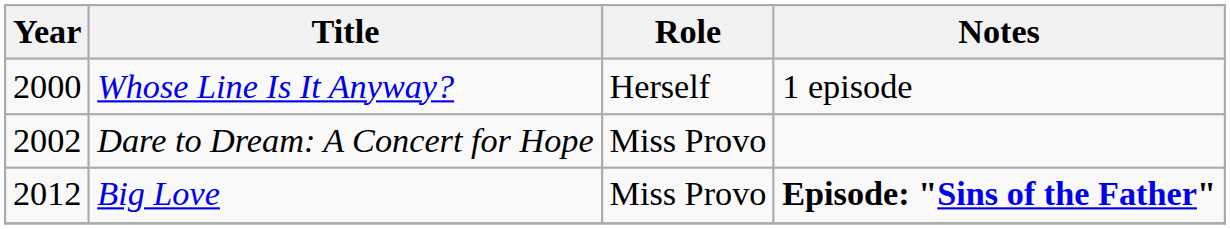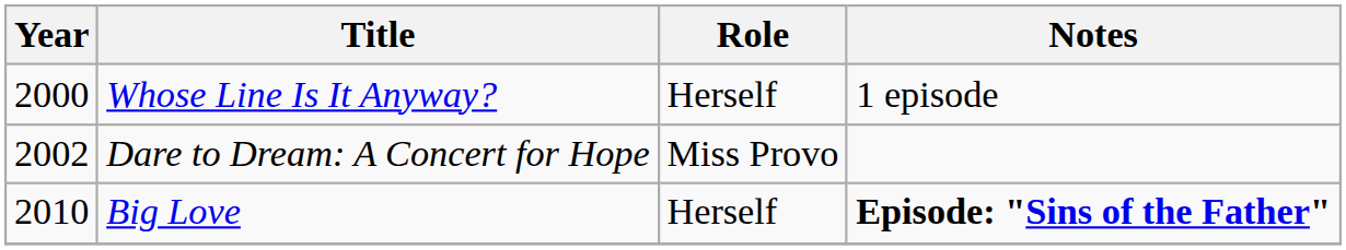 <table class="wikitable sortable">
 <tr>
 <th>Year</th>
 <th>Title</th>
 <th>Role</th>
 <th>Notes</th>
 </tr>
 <tr>
 <td>2000</td>
 <td><em><a href='#'>Whose Line Is It Anyway?</a></em></td>
 <td>Herself</td>
 <td>1 episode</td>
 </tr>
 <tr>
 <td>2002</td>
 <td><em>Dare to Dream: A Concert for Hope </em></td>
 <td>Miss Provo</td>
 <td></td>
 </tr>
 <tr>
-<td>2012</td>
+<td>2010</td>
 <td><em><a href='#'>Big Love</a></em></td>
-<td>Miss Provo</td>
+<td>Herself</td>
 <td><strong>Episode: "<a href='#'>Sins of the Father</a>"</strong></td>
 </tr>
 <tr>
 </tr>
 </table>
